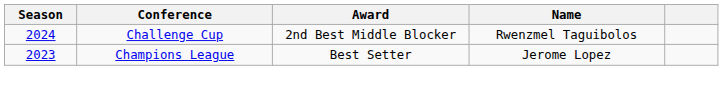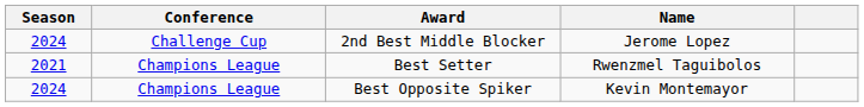 <table class="wikitable" style="text-align:center;">
 <tr>
 <th width=70px style="text-align: center">Season</th>
 <th width=200px style="text-align: center">Conference</th>
 <th width=200px style="text-align: center">Award</th>
 <th width=200px style="text-align: center">Name</th>
 <th width=50px style="text-align: center"></th>
 </tr>
 <tr style="text-align:center;">
 <td rowspan=1><a href='#'>2024</a></td>
 <td><a href='#'>Challenge Cup</a></td>
 <td>2nd Best Middle Blocker</td>
+<td>Jerome Lopez</td>
+<td></td>
+</tr>
+<tr>
+<td rowspan=1><a href='#'>2021</a></td>
+<td><a href='#'>Champions League</a></td>
+<td>Best Setter</td>
 <td>Rwenzmel Taguibolos</td>
 <td></td>
 </tr>
 <tr>
-<td rowspan=1><a href='#'>2023</a></td>
+<td rowspan=1><a href='#'>2024</a></td>
 <td><a href='#'>Champions League</a></td>
-<td>Best Setter</td>
-<td>Jerome Lopez</td>
+<td>Best Opposite Spiker</td>
+<td>Kevin Montemayor</td>
 <td></td>
 </tr>
 </table>
